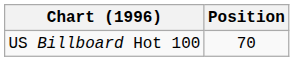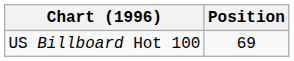 <table class="wikitable sortable">
 <tr>
 <th align="left">Chart (1996)</th>
 <th align="center">Position</th>
 </tr>
 <tr>
 <td align="left">US <em>Billboard</em> Hot 100</td>
-<td align="center">70</td>
+<td align="center">69</td>
 </tr>
 </table>
